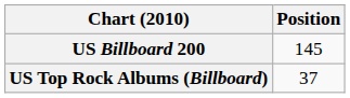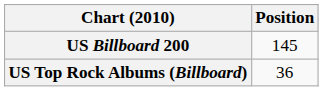 <table class="wikitable plainrowheaders sortable" style="text-align:center;">
 <tr>
 <th scope="col">Chart (2010)</th>
 <th scope="col">Position</th>
 </tr>
 <tr>
 <th scope="row">US <em>Billboard</em> 200</th>
 <td>145</td>
 </tr>
 <tr>
 <th scope="row">US Top Rock Albums (<em>Billboard</em>)</th>
-<td>37</td>
+<td>36</td>
 </tr>
 </table>
